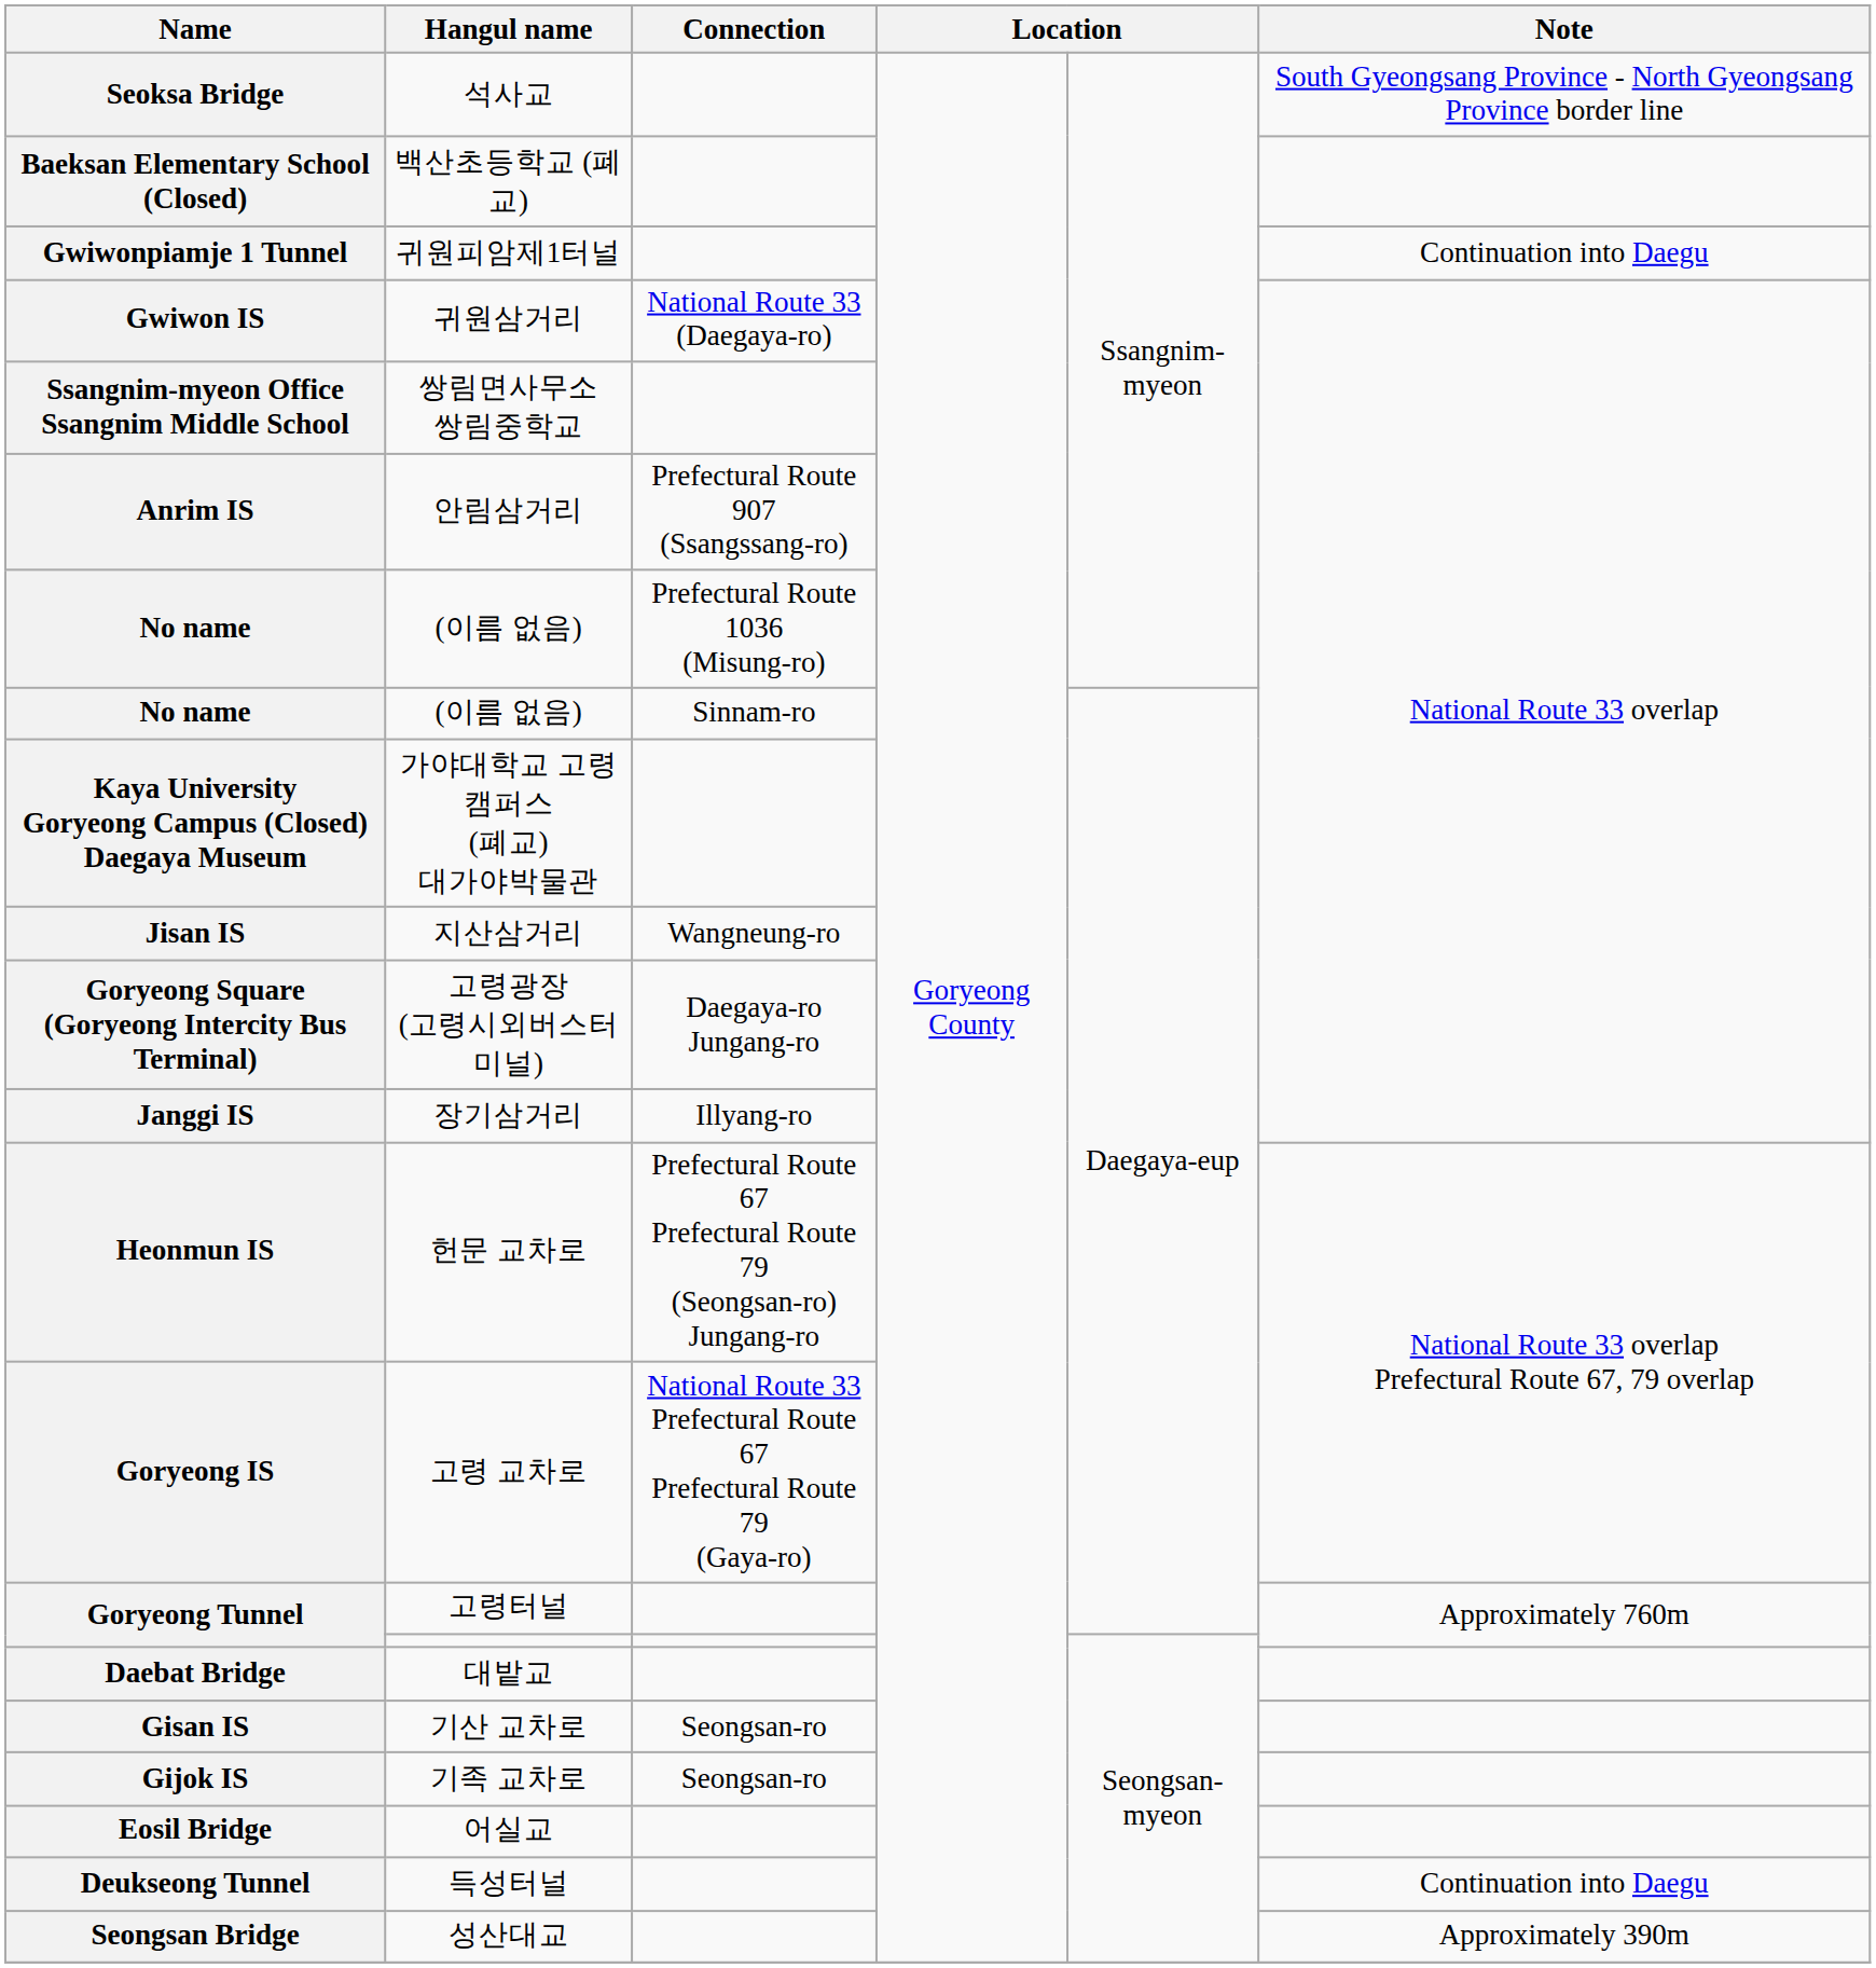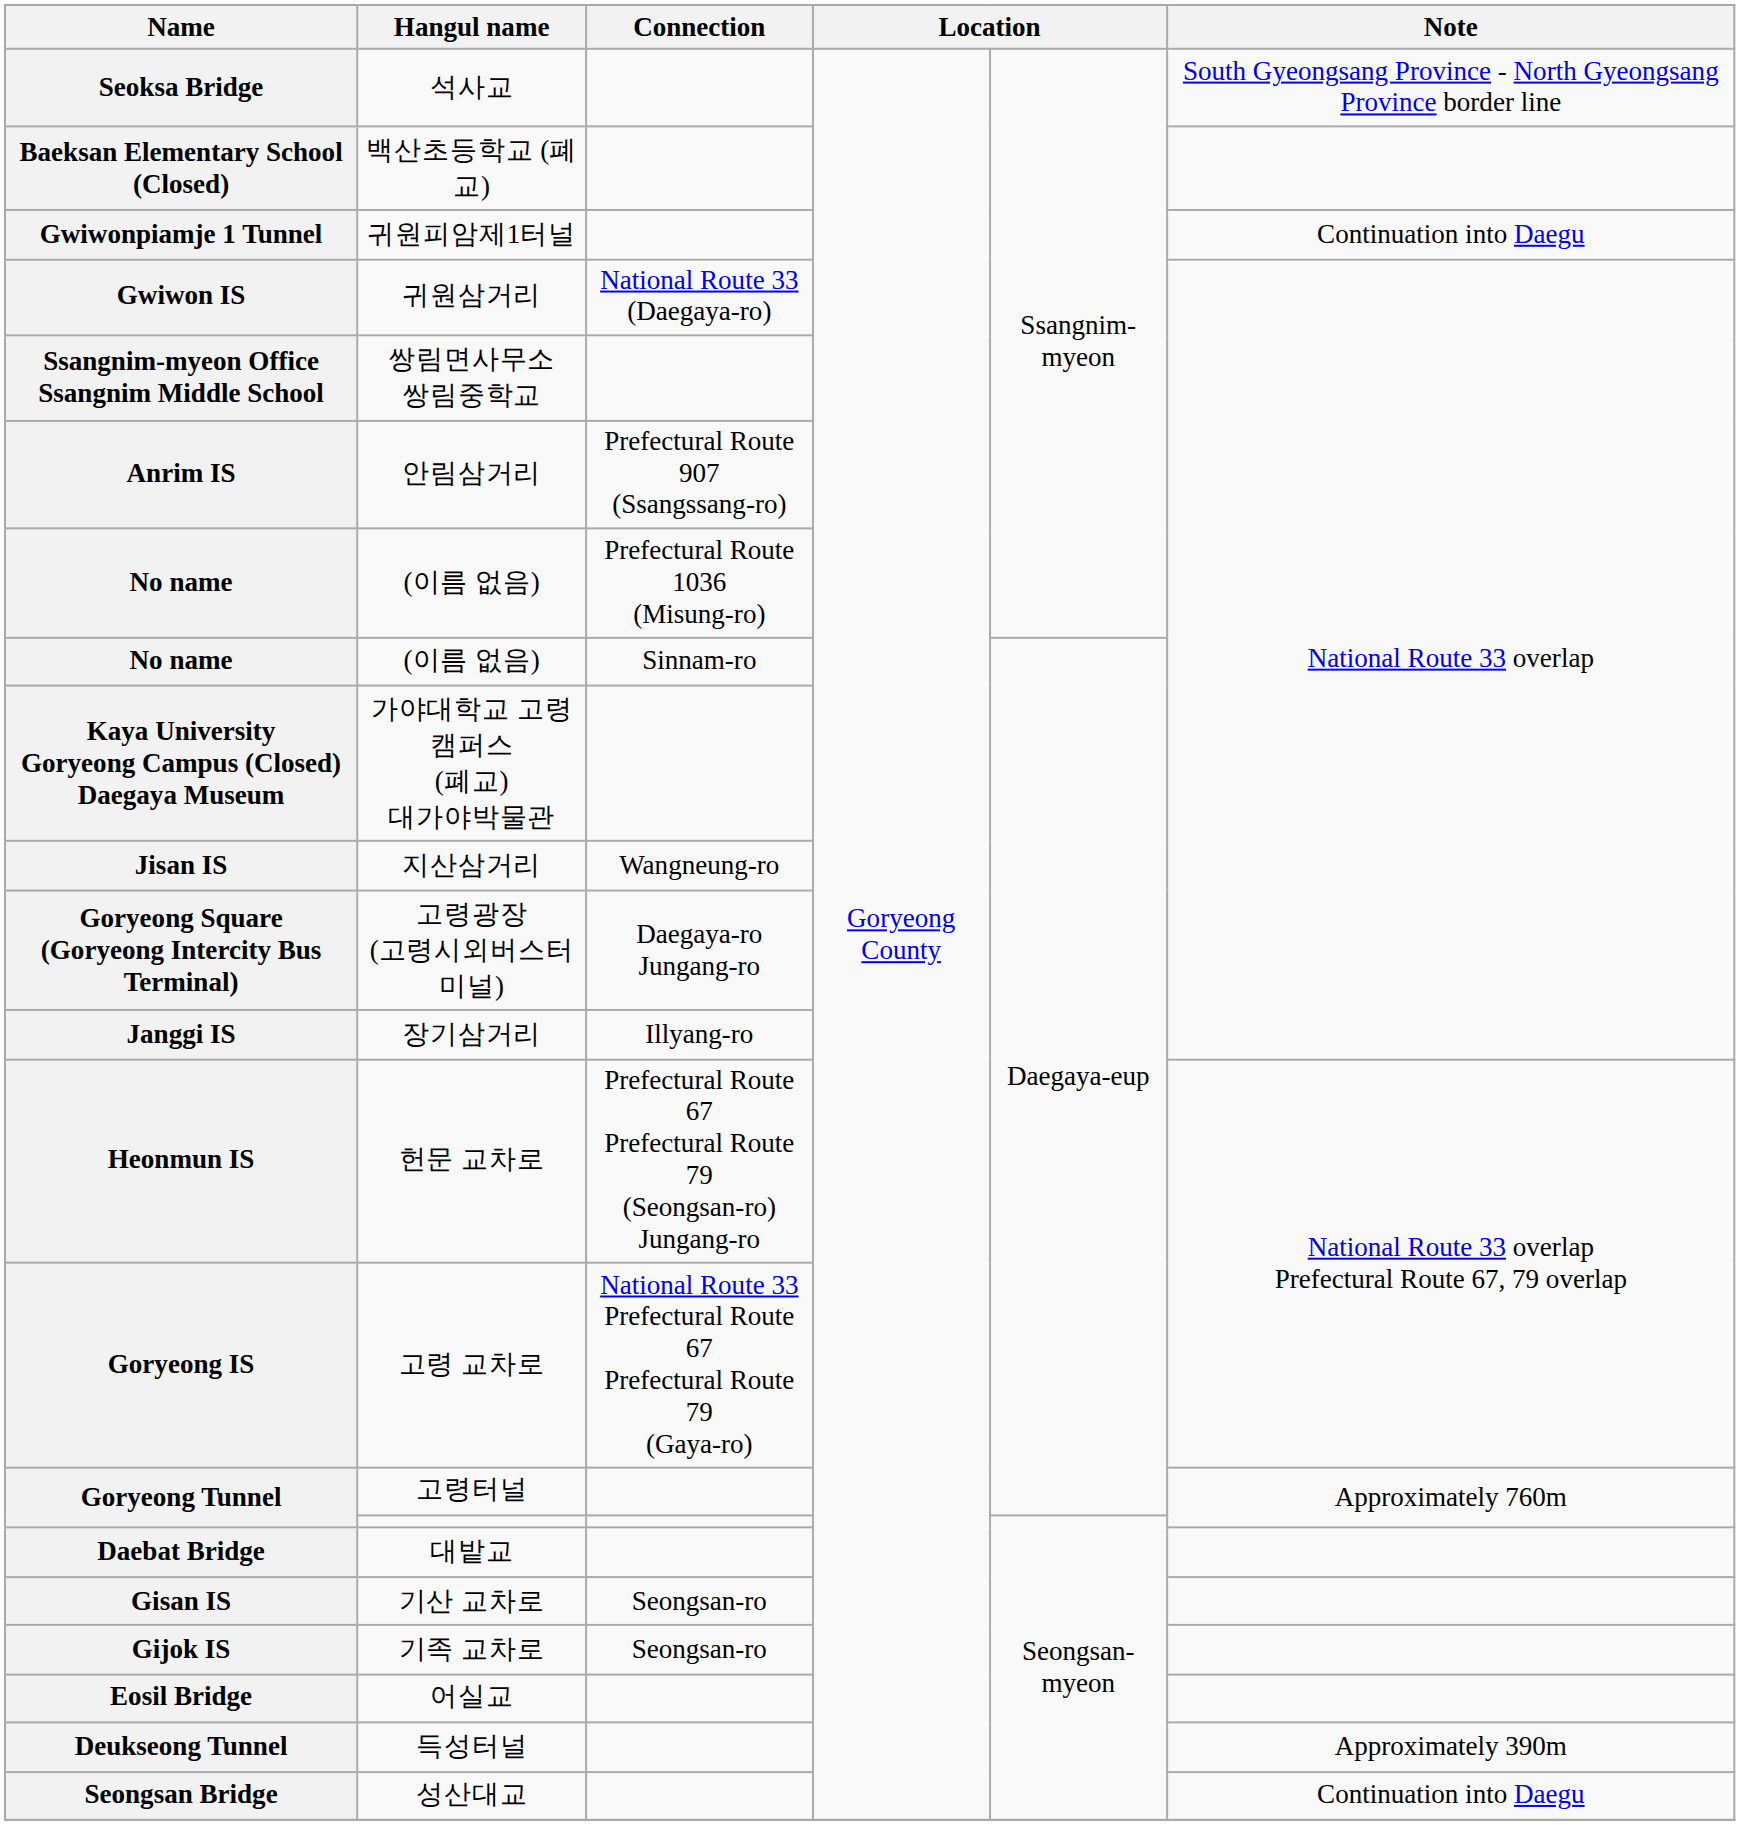 <table class="wikitable" style="font-size: 85%; text-align: center;">
 <tr>
 <th>Name </th>
 <th>Hangul name</th>
 <th>Connection</th>
 <th colspan="2">Location</th>
 <th>Note</th>
 </tr>
 <tr>
 <th>Seoksa Bridge</th>
 <td>석사교</td>
 <td></td>
 <td rowspan=22><a href='#'>Goryeong County</a></td>
 <td rowspan=7>Ssangnim-myeon</td>
 <td><a href='#'>South Gyeongsang Province</a> - <a href='#'>North Gyeongsang Province</a> border line</td>
 </tr>
 <tr>
 <th>Baeksan Elementary School (Closed)</th>
 <td>백산초등학교 (폐교)</td>
 <td></td>
 <td></td>
 </tr>
 <tr>
 <th>Gwiwonpiamje 1 Tunnel</th>
 <td>귀원피암제1터널</td>
 <td></td>
 <td>Continuation into <a href='#'>Daegu</a></td>
 </tr>
 <tr>
 <th>Gwiwon IS</th>
 <td>귀원삼거리</td>
 <td><a href='#'>National Route 33</a><br>(Daegaya-ro)</td>
 <td rowspan=9><a href='#'>National Route 33</a> overlap</td>
 </tr>
 <tr>
 <th>Ssangnim-myeon Office<br>Ssangnim Middle School</th>
 <td>쌍림면사무소<br>쌍림중학교</td>
 <td></td>
 </tr>
 <tr>
 <th>Anrim IS</th>
 <td>안림삼거리</td>
 <td>Prefectural Route 907<br>(Ssangssang-ro)</td>
 </tr>
 <tr>
 <th>No name</th>
 <td>(이름 없음)</td>
 <td>Prefectural Route 1036<br>(Misung-ro)</td>
 </tr>
 <tr>
 <th>No name</th>
 <td>(이름 없음)</td>
 <td>Sinnam-ro</td>
 <td rowspan=8>Daegaya-eup</td>
 </tr>
 <tr>
 <th>Kaya University<br>Goryeong Campus (Closed)<br>Daegaya Museum</th>
 <td>가야대학교 고령캠퍼스<br>(폐교)<br>대가야박물관</td>
 <td></td>
 </tr>
 <tr>
 <th>Jisan IS</th>
 <td>지산삼거리</td>
 <td>Wangneung-ro</td>
 </tr>
 <tr>
 <th>Goryeong Square<br>(Goryeong Intercity Bus Terminal)</th>
 <td>고령광장<br>(고령시외버스터미널)</td>
 <td>Daegaya-ro<br>Jungang-ro</td>
 </tr>
 <tr>
 <th>Janggi IS</th>
 <td>장기삼거리</td>
 <td>Illyang-ro</td>
 </tr>
 <tr>
 <th>Heonmun IS</th>
 <td>헌문 교차로</td>
 <td>Prefectural Route 67<br>Prefectural Route 79<br>(Seongsan-ro)<br>Jungang-ro</td>
 <td rowspan=2><a href='#'>National Route 33</a> overlap<br>Prefectural Route 67, 79 overlap</td>
 </tr>
 <tr>
 <th>Goryeong IS</th>
 <td>고령 교차로</td>
 <td><a href='#'>National Route 33</a><br>Prefectural Route 67<br>Prefectural Route 79<br>(Gaya-ro)</td>
 </tr>
 <tr>
 <th rowspan=2>Goryeong Tunnel</th>
 <td>고령터널</td>
 <td></td>
 <td rowspan=2>Approximately 760m</td>
 </tr>
 <tr>
 <td></td>
 <td></td>
 <td rowspan=7>Seongsan-myeon</td>
 </tr>
 <tr>
 <th>Daebat Bridge</th>
 <td>대밭교</td>
 <td></td>
 <td></td>
 </tr>
 <tr>
 <th>Gisan IS</th>
 <td>기산 교차로</td>
 <td>Seongsan-ro</td>
 <td></td>
 </tr>
 <tr>
 <th>Gijok IS</th>
 <td>기족 교차로</td>
 <td>Seongsan-ro</td>
 <td></td>
 </tr>
 <tr>
 <th>Eosil Bridge</th>
 <td>어실교</td>
 <td></td>
 <td></td>
 </tr>
 <tr>
 <th>Deukseong Tunnel</th>
 <td>득성터널</td>
 <td></td>
-<td>Continuation into <a href='#'>Daegu</a></td>
+<td>Approximately 390m</td>
 </tr>
 <tr>
 <th>Seongsan Bridge</th>
 <td>성산대교</td>
 <td></td>
-<td>Approximately 390m</td>
+<td>Continuation into <a href='#'>Daegu</a></td>
 </tr>
 <tr>
 </tr>
 </table>
